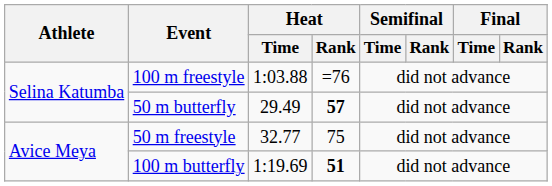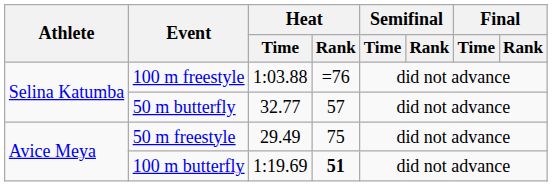 <table class="wikitable" style="text-align:center; font-size:90%">
 <tr>
 <th rowspan="2">Athlete</th>
 <th rowspan="2">Event</th>
 <th colspan="2">Heat</th>
 <th colspan="2">Semifinal</th>
 <th colspan="2">Final</th>
 </tr>
 <tr style="font-size:95%">
 <th>Time</th>
 <th>Rank</th>
 <th>Time</th>
 <th>Rank</th>
 <th>Time</th>
 <th>Rank</th>
 </tr>
 <tr>
 <td align=left rowspan=2><a href='#'>Selina Katumba</a></td>
 <td align=left><a href='#'>100 m freestyle</a></td>
 <td>1:03.88</td>
 <td>=76</td>
 <td colspan=4>did not advance</td>
 </tr>
 <tr>
 <td align=left><a href='#'>50 m butterfly</a></td>
-<td>29.49</td>
-<td><strong>57</strong></td>
+<td>32.77</td>
+<td>57</td>
 <td colspan=4>did not advance</td>
 </tr>
 <tr>
 <td align=left rowspan=2><a href='#'>Avice Meya</a></td>
 <td align=left><a href='#'>50 m freestyle</a></td>
-<td>32.77</td>
+<td>29.49</td>
 <td>75</td>
 <td colspan=4>did not advance</td>
 </tr>
 <tr>
 <td align=left><a href='#'>100 m butterfly</a></td>
 <td>1:19.69</td>
 <td><strong>51</strong></td>
 <td colspan=4>did not advance</td>
 </tr>
 </table>
